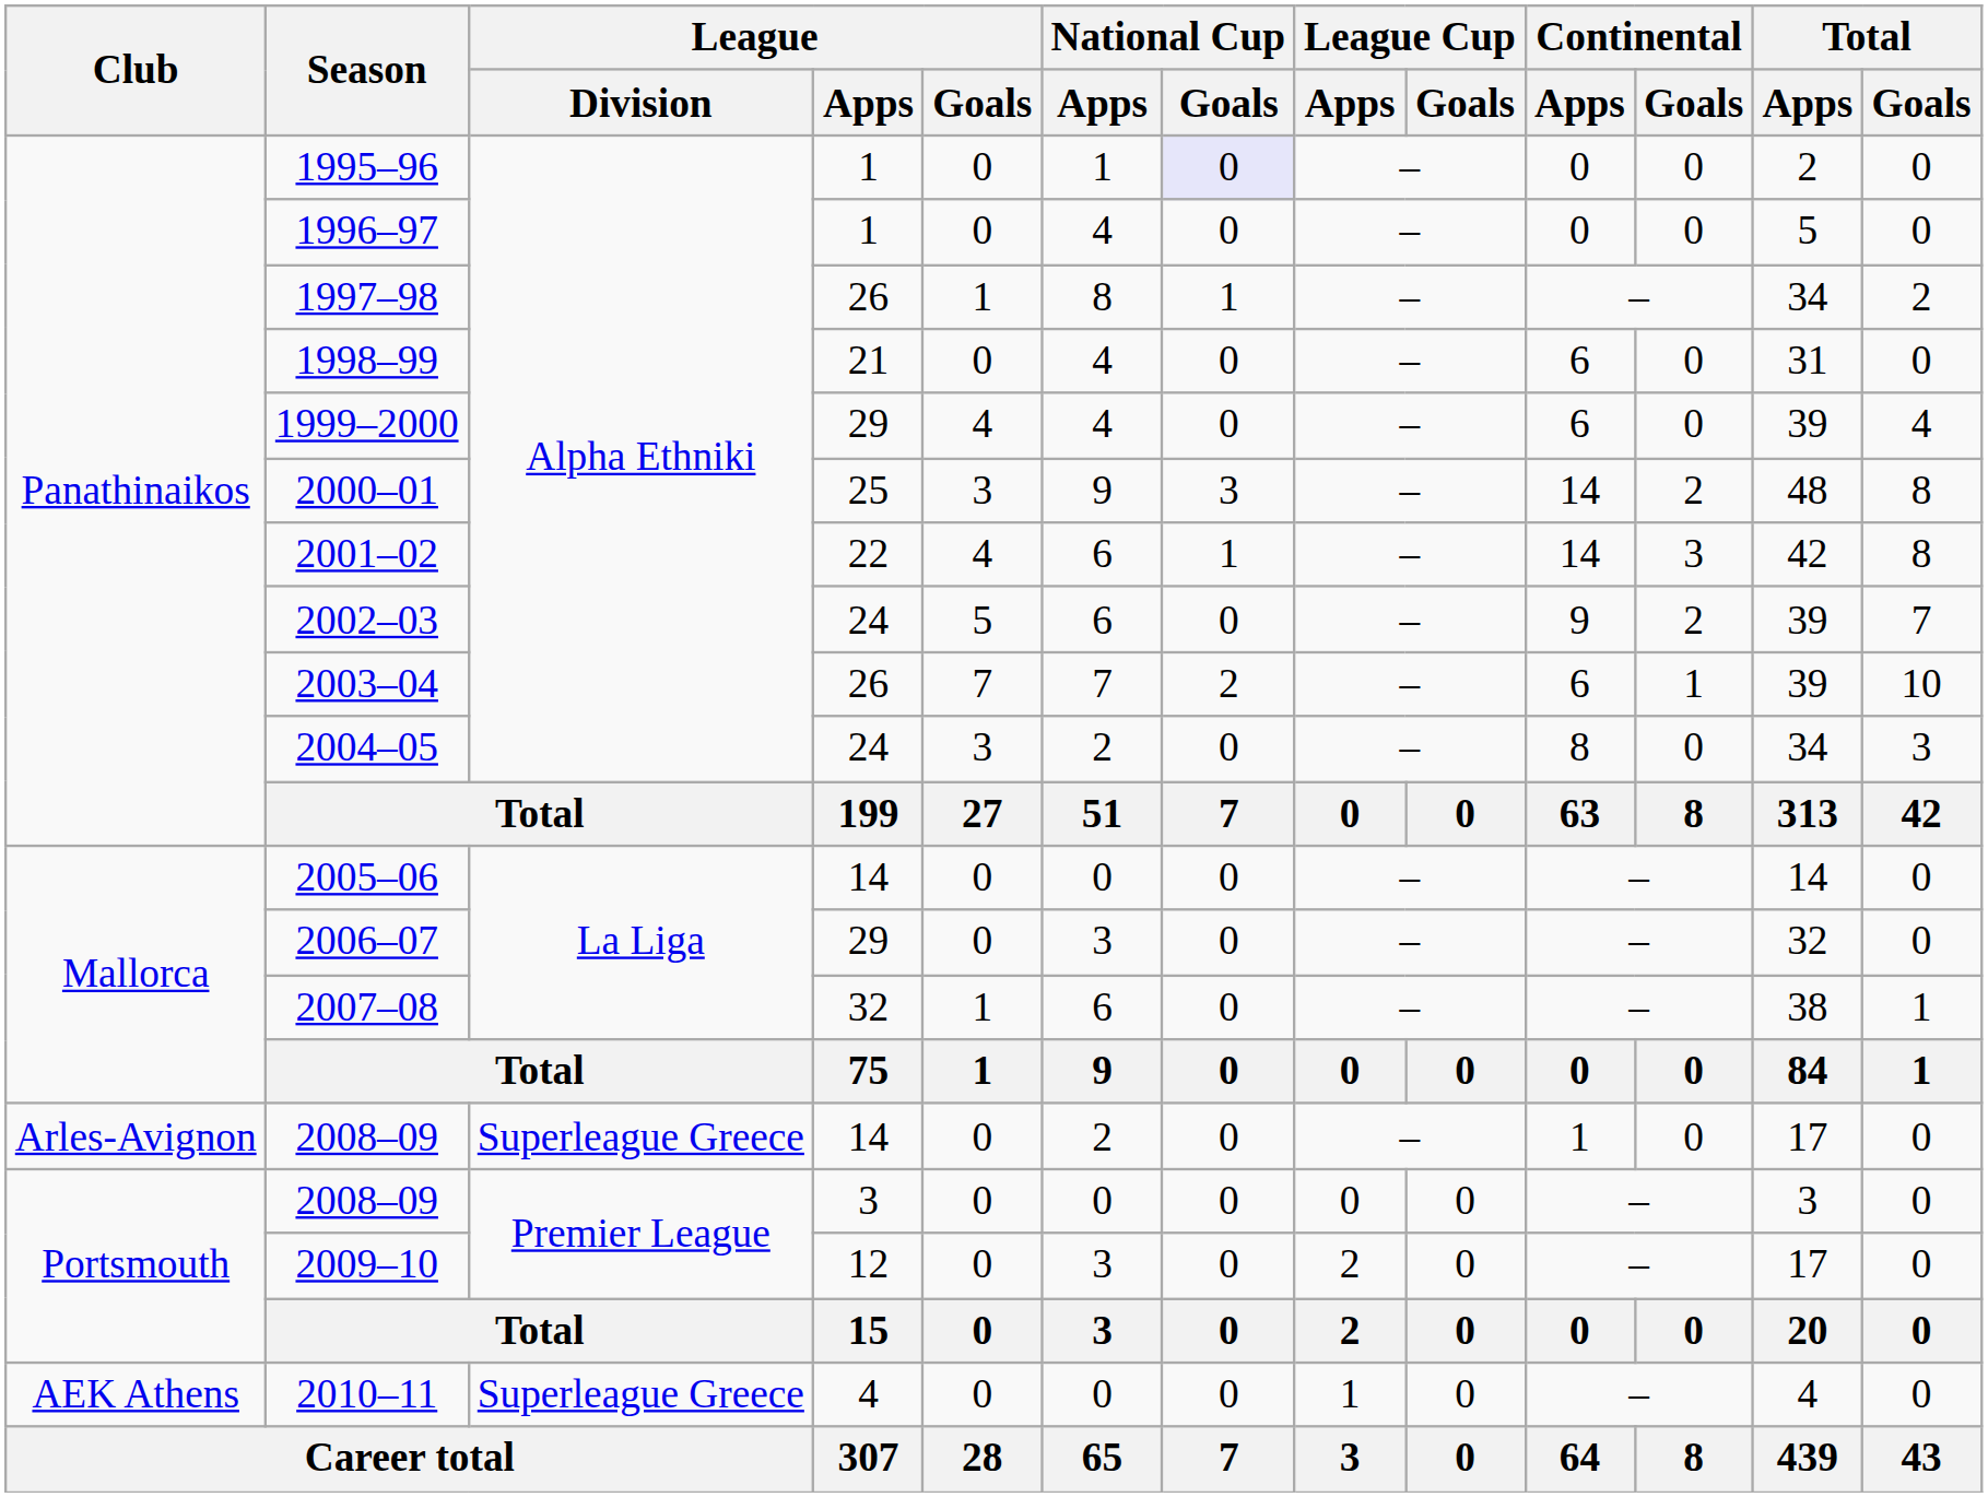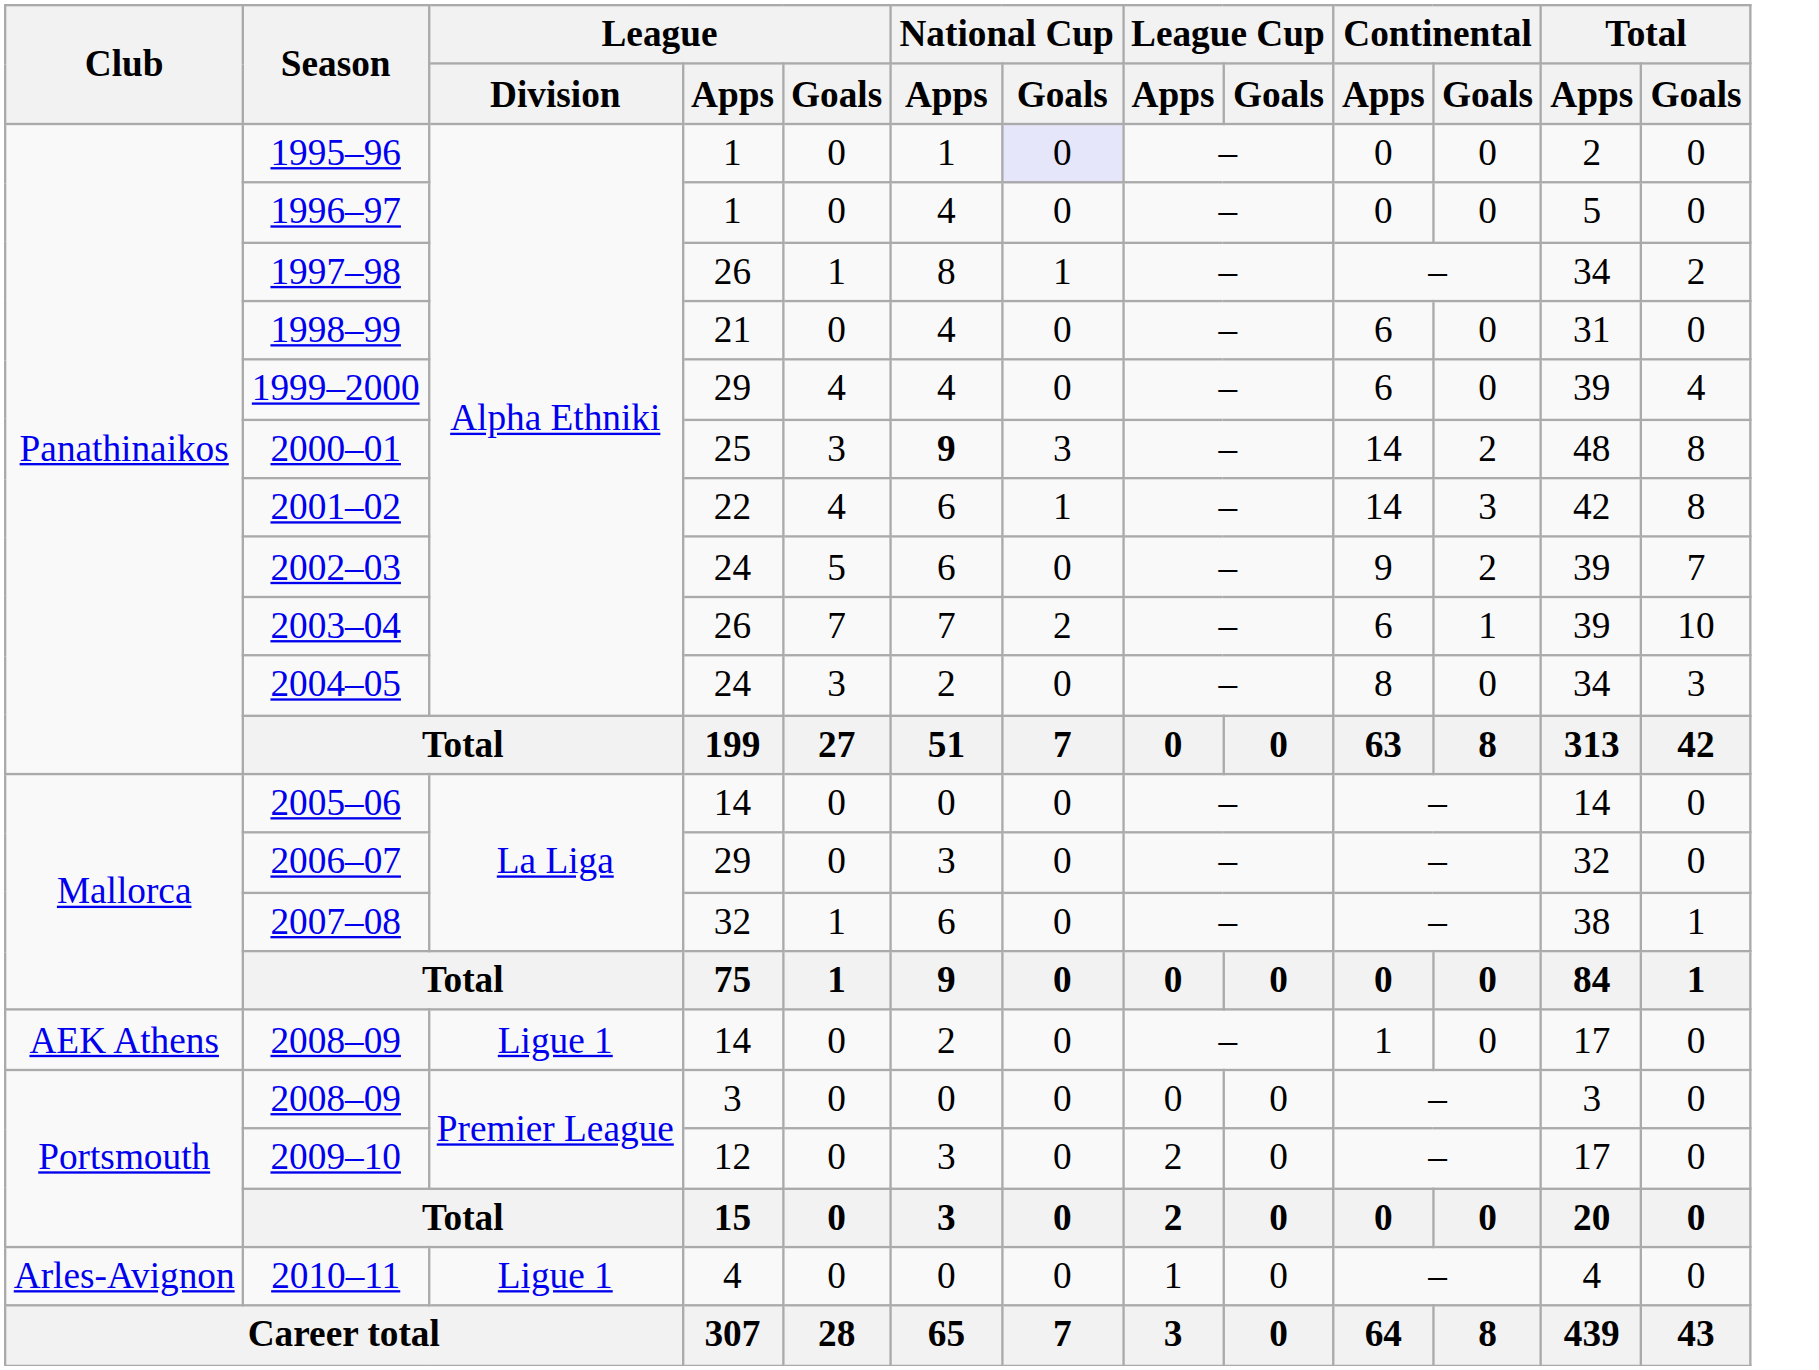 <table class="wikitable" style="text-align:center">
 <tr>
 <th rowspan="2">Club</th>
 <th rowspan="2">Season</th>
 <th colspan="3">League</th>
 <th colspan="2">National Cup</th>
 <th colspan="2">League Cup</th>
 <th colspan="2">Continental</th>
 <th colspan="2">Total</th>
 </tr>
 <tr>
 <th>Division</th>
 <th>Apps</th>
 <th>Goals</th>
 <th>Apps</th>
 <th>Goals</th>
 <th>Apps</th>
 <th>Goals</th>
 <th>Apps</th>
 <th>Goals</th>
 <th>Apps</th>
 <th>Goals</th>
 </tr>
 <tr>
 <td rowspan="11"><a href='#'>Panathinaikos</a></td>
 <td><a href='#'>1995–96</a></td>
 <td rowspan="10"><a href='#'>Alpha Ethniki</a></td>
 <td>1</td>
 <td>0</td>
 <td>1</td>
 <td style="background: lavender;">0</td>
 <td colspan="2">–</td>
 <td>0</td>
 <td>0</td>
 <td>2</td>
 <td>0</td>
 </tr>
 <tr>
 <td><a href='#'>1996–97</a></td>
 <td>1</td>
 <td>0</td>
 <td>4</td>
 <td>0</td>
 <td colspan="2">–</td>
 <td>0</td>
 <td>0</td>
 <td>5</td>
 <td>0</td>
 </tr>
 <tr>
 <td><a href='#'>1997–98</a></td>
 <td>26</td>
 <td>1</td>
 <td>8</td>
 <td>1</td>
 <td colspan="2">–</td>
 <td colspan="2">–</td>
 <td>34</td>
 <td>2</td>
 </tr>
 <tr>
 <td><a href='#'>1998–99</a></td>
 <td>21</td>
 <td>0</td>
 <td>4</td>
 <td>0</td>
 <td colspan="2">–</td>
 <td>6</td>
 <td>0</td>
 <td>31</td>
 <td>0</td>
 </tr>
 <tr>
 <td><a href='#'>1999–2000</a></td>
 <td>29</td>
 <td>4</td>
 <td>4</td>
 <td>0</td>
 <td colspan="2">–</td>
 <td>6</td>
 <td>0</td>
 <td>39</td>
 <td>4</td>
 </tr>
 <tr>
 <td><a href='#'>2000–01</a></td>
 <td>25</td>
 <td>3</td>
-<td>9</td>
+<td><strong>9</strong></td>
 <td>3</td>
 <td colspan="2">–</td>
 <td>14</td>
 <td>2</td>
 <td>48</td>
 <td>8</td>
 </tr>
 <tr>
 <td><a href='#'>2001–02</a></td>
 <td>22</td>
 <td>4</td>
 <td>6</td>
 <td>1</td>
 <td colspan="2">–</td>
 <td>14</td>
 <td>3</td>
 <td>42</td>
 <td>8</td>
 </tr>
 <tr>
 <td><a href='#'>2002–03</a></td>
 <td>24</td>
 <td>5</td>
 <td>6</td>
 <td>0</td>
 <td colspan="2">–</td>
 <td>9</td>
 <td>2</td>
 <td>39</td>
 <td>7</td>
 </tr>
 <tr>
 <td><a href='#'>2003–04</a></td>
 <td>26</td>
 <td>7</td>
 <td>7</td>
 <td>2</td>
 <td colspan="2">–</td>
 <td>6</td>
 <td>1</td>
 <td>39</td>
 <td>10</td>
 </tr>
 <tr>
 <td><a href='#'>2004–05</a></td>
 <td>24</td>
 <td>3</td>
 <td>2</td>
 <td>0</td>
 <td colspan="2">–</td>
 <td>8</td>
 <td>0</td>
 <td>34</td>
 <td>3</td>
 </tr>
 <tr>
 <th colspan="2">Total</th>
 <th>199</th>
 <th>27</th>
 <th>51</th>
 <th>7</th>
 <th>0</th>
 <th>0</th>
 <th>63</th>
 <th>8</th>
 <th>313</th>
 <th>42</th>
 </tr>
 <tr>
 <td rowspan="4"><a href='#'>Mallorca</a></td>
 <td><a href='#'>2005–06</a></td>
 <td rowspan="3"><a href='#'>La Liga</a></td>
 <td>14</td>
 <td>0</td>
 <td>0</td>
 <td>0</td>
 <td colspan="2">–</td>
 <td colspan="2">–</td>
 <td>14</td>
 <td>0</td>
 </tr>
 <tr>
 <td><a href='#'>2006–07</a></td>
 <td>29</td>
 <td>0</td>
 <td>3</td>
 <td>0</td>
 <td colspan="2">–</td>
 <td colspan="2">–</td>
 <td>32</td>
 <td>0</td>
 </tr>
 <tr>
 <td><a href='#'>2007–08</a></td>
 <td>32</td>
 <td>1</td>
 <td>6</td>
 <td>0</td>
 <td colspan="2">–</td>
 <td colspan="2">–</td>
 <td>38</td>
 <td>1</td>
 </tr>
 <tr>
 <th colspan="2">Total</th>
 <th>75</th>
 <th>1</th>
 <th>9</th>
 <th>0</th>
 <th>0</th>
 <th>0</th>
 <th>0</th>
 <th>0</th>
 <th>84</th>
 <th>1</th>
 </tr>
 <tr>
-<td><a href='#'>Arles-Avignon</a></td>
+<td><a href='#'>AEK Athens</a></td>
 <td><a href='#'>2008–09</a></td>
-<td><a href='#'>Superleague Greece</a></td>
+<td><a href='#'>Ligue 1</a></td>
 <td>14</td>
 <td>0</td>
 <td>2</td>
 <td>0</td>
 <td colspan="2">–</td>
 <td>1</td>
 <td>0</td>
 <td>17</td>
 <td>0</td>
 </tr>
 <tr>
 <td rowspan="3"><a href='#'>Portsmouth</a></td>
 <td><a href='#'>2008–09</a></td>
 <td rowspan="2"><a href='#'>Premier League</a></td>
 <td>3</td>
 <td>0</td>
 <td>0</td>
 <td>0</td>
 <td>0</td>
 <td>0</td>
 <td colspan="2">–</td>
 <td>3</td>
 <td>0</td>
 </tr>
 <tr>
 <td><a href='#'>2009–10</a></td>
 <td>12</td>
 <td>0</td>
 <td>3</td>
 <td>0</td>
 <td>2</td>
 <td>0</td>
 <td colspan="2">–</td>
 <td>17</td>
 <td>0</td>
 </tr>
 <tr>
 <th colspan="2">Total</th>
 <th>15</th>
 <th>0</th>
 <th>3</th>
 <th>0</th>
 <th>2</th>
 <th>0</th>
 <th>0</th>
 <th>0</th>
 <th>20</th>
 <th>0</th>
 </tr>
 <tr>
-<td><a href='#'>AEK Athens</a></td>
+<td><a href='#'>Arles-Avignon</a></td>
 <td><a href='#'>2010–11</a></td>
-<td><a href='#'>Superleague Greece</a></td>
+<td><a href='#'>Ligue 1</a></td>
 <td>4</td>
 <td>0</td>
 <td>0</td>
 <td>0</td>
 <td>1</td>
 <td>0</td>
 <td colspan="2">–</td>
 <td>4</td>
 <td>0</td>
 </tr>
 <tr>
 <th colspan="3">Career total</th>
 <th>307</th>
 <th>28</th>
 <th>65</th>
 <th>7</th>
 <th>3</th>
 <th>0</th>
 <th>64</th>
 <th>8</th>
 <th>439</th>
 <th>43</th>
 </tr>
 </table>
